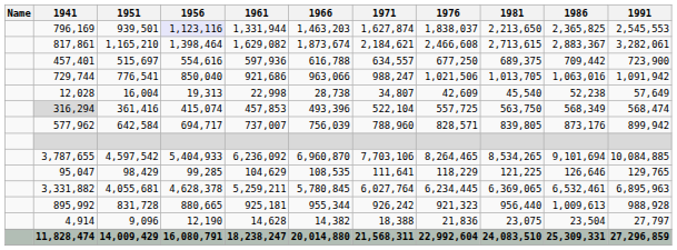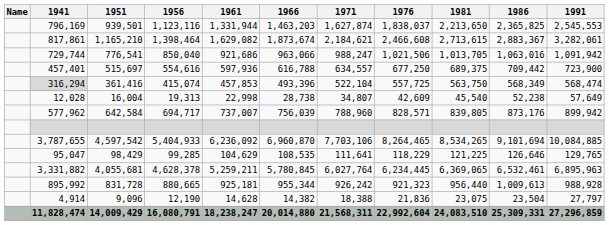 <table class="wikitable sortable" style="text-align:right;">
 <tr>
 <th>Name</th>
 <th data-sort-type="number">1941</th>
 <th data-sort-type="number">1951</th>
 <th data-sort-type="number">1956</th>
 <th data-sort-type="number">1961</th>
 <th data-sort-type="number">1966</th>
 <th data-sort-type="number">1971</th>
 <th data-sort-type="number">1976</th>
 <th data-sort-type="number">1981</th>
 <th data-sort-type="number">1986</th>
 <th data-sort-type="number">1991</th>
 </tr>
 <tr>
 <td height="13" align="left"><strong></strong></td>
 <td>796,169</td>
 <td>939,501</td>
-<td style="background: lavender;">1,123,116</td>
+<td>1,123,116</td>
 <td>1,331,944</td>
 <td>1,463,203</td>
 <td>1,627,874</td>
 <td>1,838,037</td>
 <td>2,213,650</td>
 <td>2,365,825</td>
 <td>2,545,553</td>
 </tr>
 <tr>
 <td height="13" align="left"><strong></strong></td>
 <td>817,861</td>
 <td>1,165,210</td>
 <td>1,398,464</td>
 <td>1,629,082</td>
 <td>1,873,674</td>
 <td>2,184,621</td>
 <td>2,466,608</td>
 <td>2,713,615</td>
 <td>2,883,367</td>
 <td>3,282,061</td>
 </tr>
 <tr>
 <td height="13" align="left"><strong></strong></td>
+<td>729,744</td>
+<td>776,541</td>
+<td>850,040</td>
+<td>921,686</td>
+<td>963,066</td>
+<td>988,247</td>
+<td>1,021,506</td>
+<td>1,013,705</td>
+<td>1,063,016</td>
+<td>1,091,942</td>
+</tr>
+<tr>
+<td height="13" align="left"><strong></strong></td>
 <td>457,401</td>
 <td>515,697</td>
 <td>554,616</td>
 <td>597,936</td>
 <td>616,788</td>
 <td>634,557</td>
 <td>677,250</td>
 <td>689,375</td>
 <td>709,442</td>
 <td>723,900</td>
 </tr>
 <tr>
 <td height="13" align="left"><strong></strong></td>
-<td>729,744</td>
-<td>776,541</td>
-<td>850,040</td>
-<td>921,686</td>
-<td>963,066</td>
-<td>988,247</td>
-<td>1,021,506</td>
-<td>1,013,705</td>
-<td>1,063,016</td>
-<td>1,091,942</td>
+<td style="background-color:#D9D9D9">316,294</td>
+<td>361,416</td>
+<td>415,074</td>
+<td>457,853</td>
+<td>493,396</td>
+<td>522,104</td>
+<td>557,725</td>
+<td>563,750</td>
+<td>568,349</td>
+<td>568,474</td>
 </tr>
 <tr>
 <td height="13" align="left"><strong></strong></td>
 <td>12,028</td>
 <td>16,004</td>
 <td>19,313</td>
 <td>22,998</td>
 <td>28,738</td>
 <td>34,807</td>
 <td>42,609</td>
 <td>45,540</td>
 <td>52,238</td>
 <td>57,649</td>
-</tr>
-<tr>
-<td height="13" align="left"><strong></strong></td>
-<td style="background-color:#D9D9D9">316,294</td>
-<td>361,416</td>
-<td>415,074</td>
-<td>457,853</td>
-<td>493,396</td>
-<td>522,104</td>
-<td>557,725</td>
-<td>563,750</td>
-<td>568,349</td>
-<td>568,474</td>
 </tr>
 <tr>
 <td height="13" align="left"><strong></strong></td>
 <td>577,962</td>
 <td>642,584</td>
 <td>694,717</td>
 <td>737,007</td>
 <td>756,039</td>
 <td>788,960</td>
 <td>828,571</td>
 <td>839,805</td>
 <td>873,176</td>
 <td>899,942</td>
 </tr>
 <tr>
 <td height="13" align="left"><strong></strong></td>
 <td style="background-color:#D9D9D9" align="center"> </td>
 <td style="background-color:#D9D9D9" align="center"> </td>
 <td style="background-color:#D9D9D9" align="center"> </td>
 <td style="background-color:#D9D9D9" align="center"> </td>
 <td style="background-color:#D9D9D9" align="center"> </td>
 <td style="background-color:#D9D9D9" align="center"> </td>
 <td style="background-color:#D9D9D9" align="center"> </td>
 <td style="background-color:#D9D9D9" align="center"> </td>
 <td style="background-color:#D9D9D9" align="center"> </td>
 <td style="background-color:#D9D9D9" align="center"> </td>
 </tr>
 <tr>
 <td height="13" align="left"><strong></strong></td>
 <td>3,787,655</td>
 <td>4,597,542</td>
 <td>5,404,933</td>
 <td>6,236,092</td>
 <td>6,960,870</td>
 <td>7,703,106</td>
 <td>8,264,465</td>
 <td>8,534,265</td>
 <td>9,101,694</td>
 <td>10,084,885</td>
 </tr>
 <tr>
 <td height="13" align="left"><strong></strong></td>
 <td>95,047</td>
 <td>98,429</td>
 <td>99,285</td>
 <td>104,629</td>
 <td>108,535</td>
 <td>111,641</td>
 <td>118,229</td>
 <td>121,225</td>
 <td>126,646</td>
 <td>129,765</td>
 </tr>
 <tr>
 <td height="13" align="left"><strong></strong></td>
 <td>3,331,882</td>
 <td>4,055,681</td>
 <td>4,628,378</td>
 <td>5,259,211</td>
 <td>5,780,845</td>
 <td>6,027,764</td>
 <td>6,234,445</td>
 <td>6,369,065</td>
 <td>6,532,461</td>
 <td>6,895,963</td>
 </tr>
 <tr>
 <td height="13" align="left"><strong></strong></td>
 <td>895,992</td>
 <td>831,728</td>
 <td>880,665</td>
 <td>925,181</td>
 <td>955,344</td>
 <td>926,242</td>
 <td>921,323</td>
 <td>956,440</td>
 <td>1,009,613</td>
 <td>988,928</td>
 </tr>
 <tr>
 <td height="13" align="left"><strong></strong></td>
 <td>4,914</td>
 <td>9,096</td>
 <td>12,190</td>
 <td>14,628</td>
 <td>14,382</td>
 <td>18,388</td>
 <td>21,836</td>
 <td>23,075</td>
 <td>23,504</td>
 <td>27,797</td>
 </tr>
 <tr>
 </tr>
 <tr class="sortbottom" bgcolor="B2BEB5">
 <td style="font-weight:bold" height="13" align="left"><strong></strong></td>
 <td style="font-weight:bold">11,828,474</td>
 <td style="font-weight:bold">14,009,429</td>
 <td style="font-weight:bold">16,080,791</td>
 <td style="font-weight:bold">18,238,247</td>
 <td style="font-weight:bold">20,014,880</td>
 <td style="font-weight:bold">21,568,311</td>
 <td style="font-weight:bold">22,992,604</td>
 <td style="font-weight:bold">24,083,510</td>
 <td style="font-weight:bold">25,309,331</td>
 <td style="font-weight:bold">27,296,859</td>
 </tr>
 <tr>
 </tr>
 </table>
